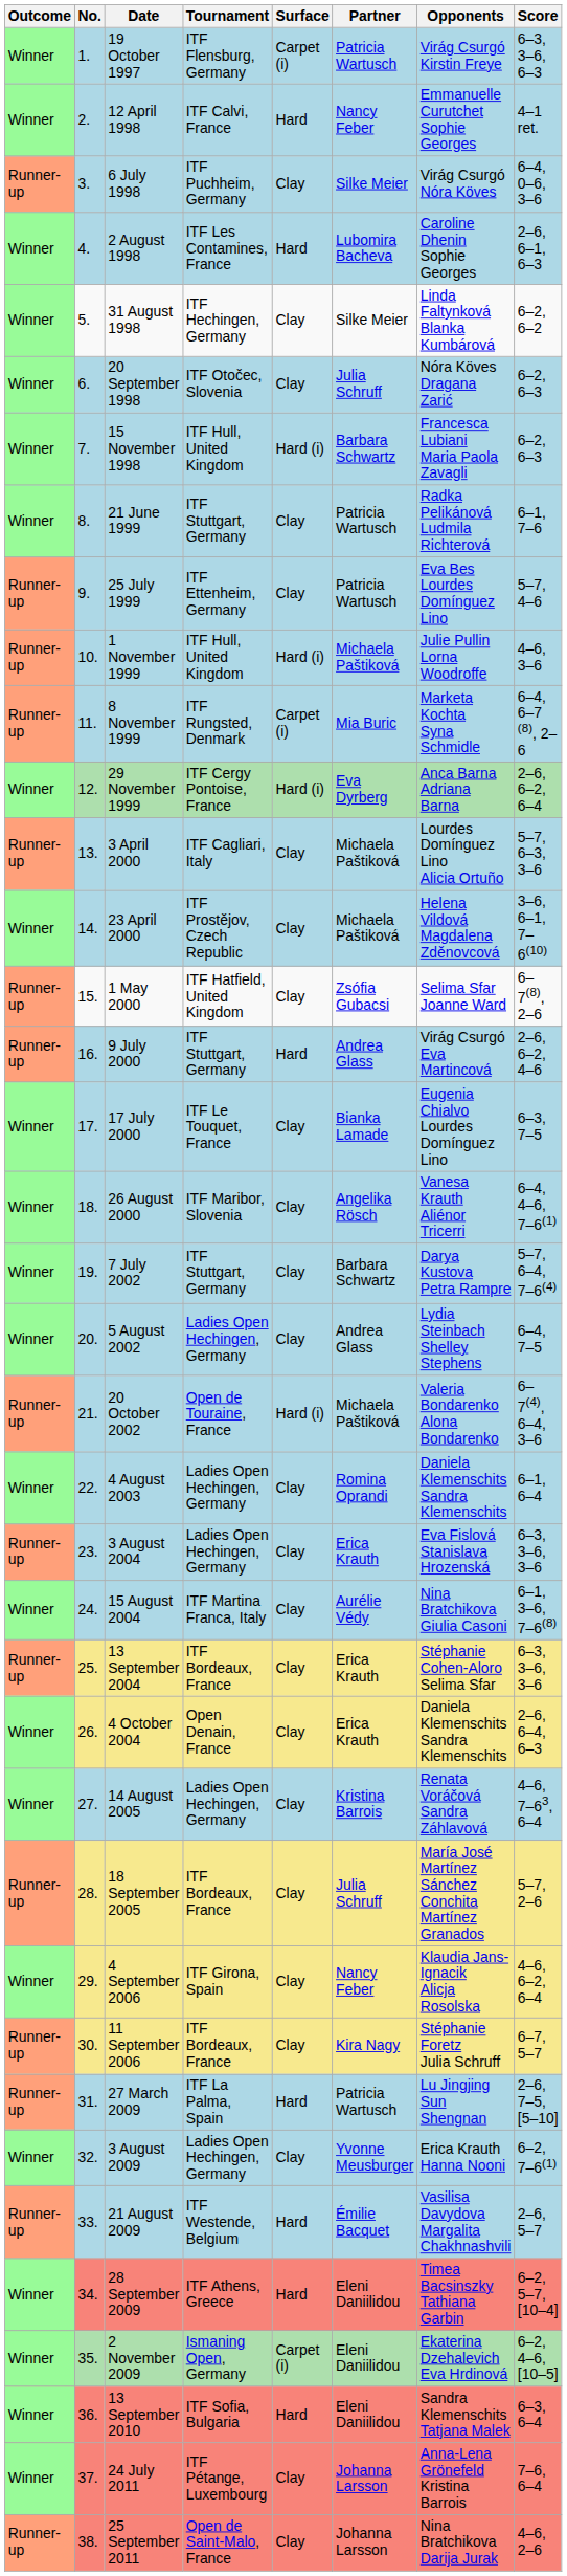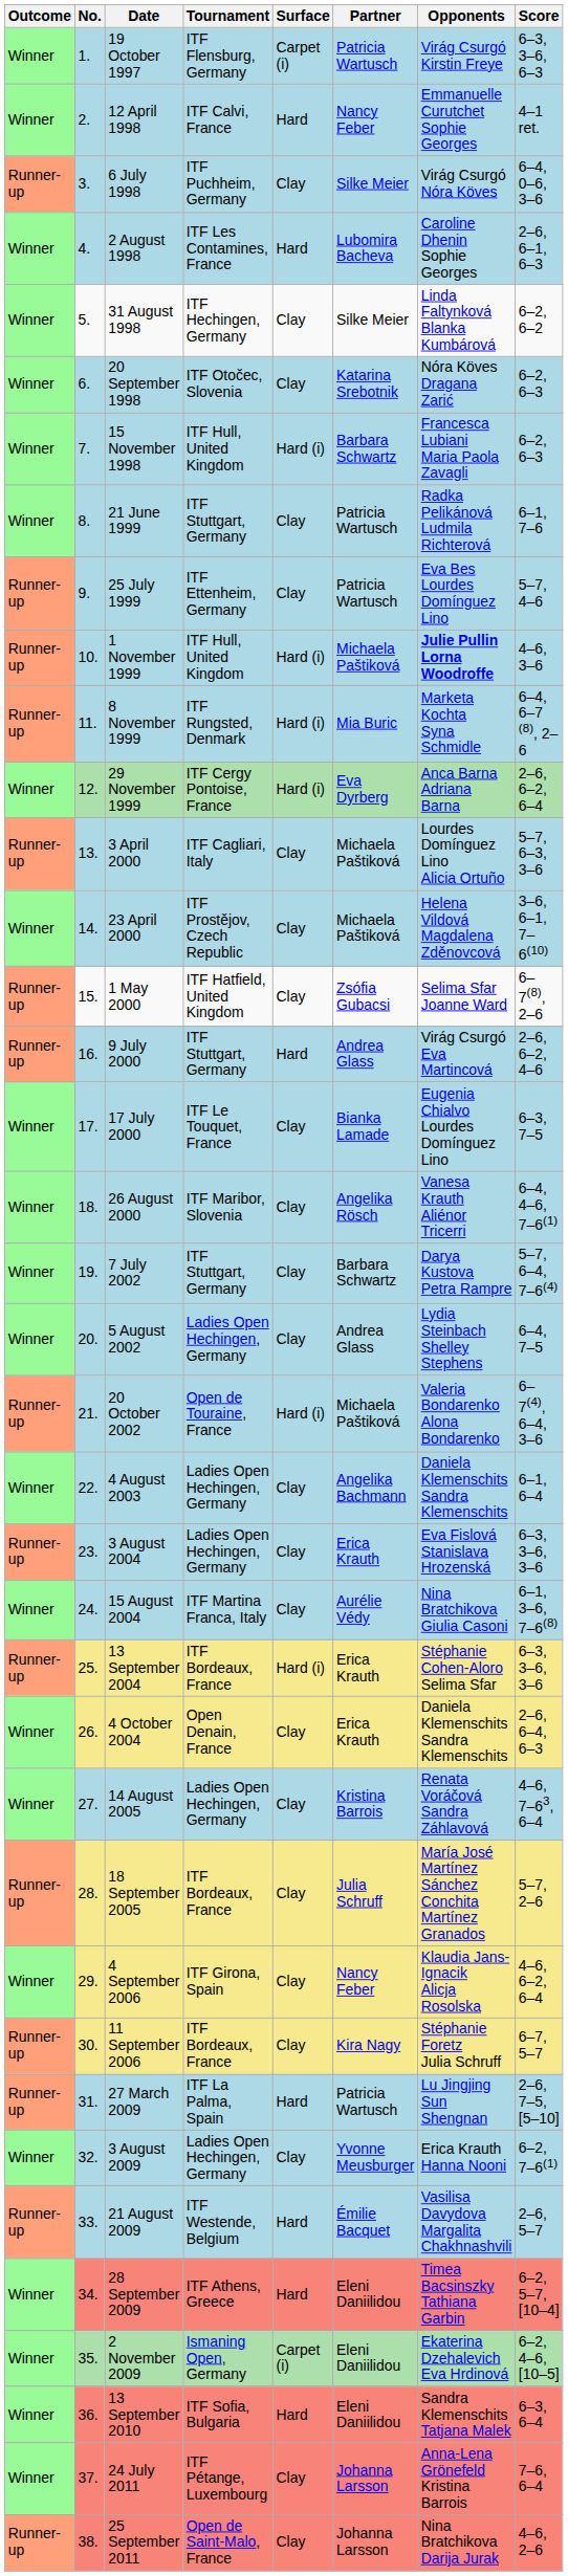 <table class="sortable wikitable">
 <tr>
 <th>Outcome</th>
 <th>No.</th>
 <th>Date</th>
 <th>Tournament</th>
 <th>Surface</th>
 <th>Partner</th>
 <th>Opponents</th>
 <th class="unsortable">Score</th>
 </tr>
 <tr style="background:lightblue;">
 <td bgcolor="#98fb98">Winner</td>
 <td>1.</td>
 <td>19 October 1997</td>
 <td>ITF Flensburg, Germany</td>
 <td>Carpet (i)</td>
 <td> <a href='#'>Patricia Wartusch</a></td>
 <td> <a href='#'>Virág Csurgó</a> <br>  <a href='#'>Kirstin Freye</a></td>
 <td>6–3, 3–6, 6–3</td>
 </tr>
 <tr style="background:lightblue;">
 <td bgcolor="98FB98">Winner</td>
 <td>2.</td>
 <td>12 April 1998</td>
 <td>ITF Calvi, France</td>
 <td>Hard</td>
 <td> <a href='#'>Nancy Feber</a></td>
 <td> <a href='#'>Emmanuelle Curutchet</a> <br>  <a href='#'>Sophie Georges</a></td>
 <td>4–1 ret.</td>
 </tr>
 <tr style="background:lightblue;">
 <td style="background:#ffa07a;">Runner-up</td>
 <td>3.</td>
 <td>6 July 1998</td>
 <td>ITF Puchheim, Germany</td>
 <td>Clay</td>
 <td> <a href='#'>Silke Meier</a></td>
 <td> Virág Csurgó <br>  <a href='#'>Nóra Köves</a></td>
 <td>6–4, 0–6, 3–6</td>
 </tr>
 <tr style="background:lightblue;">
 <td bgcolor="98FB98">Winner</td>
 <td>4.</td>
 <td>2 August 1998</td>
 <td>ITF Les Contamines, France</td>
 <td>Hard</td>
 <td> <a href='#'>Lubomira Bacheva</a></td>
 <td> <a href='#'>Caroline Dhenin</a> <br>  Sophie Georges</td>
 <td>2–6, 6–1, 6–3</td>
 </tr>
 <tr>
 <td style="background:#98fb98;">Winner</td>
 <td>5.</td>
 <td>31 August 1998</td>
 <td>ITF Hechingen, Germany</td>
 <td>Clay</td>
 <td> Silke Meier</td>
 <td> <a href='#'>Linda Faltynková</a> <br>  <a href='#'>Blanka Kumbárová</a></td>
 <td>6–2, 6–2</td>
 </tr>
 <tr style="background:lightblue;">
 <td style="background:#98fb98;">Winner</td>
 <td>6.</td>
 <td>20 September 1998</td>
 <td>ITF Otočec, Slovenia</td>
 <td>Clay</td>
-<td> <a href='#'>Julia Schruff</a></td>
+<td> <a href='#'>Katarina Srebotnik</a></td>
 <td> Nóra Köves <br>  <a href='#'>Dragana Zarić</a></td>
 <td>6–2, 6–3</td>
 </tr>
 <tr style="background:lightblue;">
 <td bgcolor="98FB98">Winner</td>
 <td>7.</td>
 <td>15 November 1998</td>
 <td>ITF Hull, United Kingdom</td>
 <td>Hard (i)</td>
 <td> <a href='#'>Barbara Schwartz</a></td>
 <td> <a href='#'>Francesca Lubiani</a> <br>  <a href='#'>Maria Paola Zavagli</a></td>
 <td>6–2, 6–3</td>
 </tr>
 <tr style="background:lightblue;">
 <td bgcolor="98FB98">Winner</td>
 <td>8.</td>
 <td>21 June 1999</td>
 <td>ITF Stuttgart, Germany</td>
 <td>Clay</td>
 <td> Patricia Wartusch</td>
 <td> <a href='#'>Radka Pelikánová</a> <br>  <a href='#'>Ludmila Richterová</a></td>
 <td>6–1, 7–6</td>
 </tr>
 <tr style="background:lightblue;">
 <td bgcolor="FFA07A">Runner-up</td>
 <td>9.</td>
 <td>25 July 1999</td>
 <td>ITF Ettenheim, Germany</td>
 <td>Clay</td>
 <td> Patricia Wartusch</td>
 <td> <a href='#'>Eva Bes</a> <br>  <a href='#'>Lourdes Domínguez Lino</a></td>
 <td>5–7, 4–6</td>
 </tr>
 <tr style="background:lightblue;">
 <td bgcolor="FFA07A">Runner-up</td>
 <td>10.</td>
 <td>1 November 1999</td>
 <td>ITF Hull, United Kingdom</td>
 <td>Hard (i)</td>
 <td> <a href='#'>Michaela Paštiková</a></td>
-<td> <a href='#'>Julie Pullin</a> <br>  <a href='#'>Lorna Woodroffe</a></td>
+<td><strong> <a href='#'>Julie Pullin</a> <br>  <a href='#'>Lorna Woodroffe</a></strong></td>
 <td>4–6, 3–6</td>
 </tr>
 <tr style="background:lightblue;">
 <td bgcolor="FFA07A">Runner-up</td>
 <td>11.</td>
 <td>8 November 1999</td>
 <td>ITF Rungsted, Denmark</td>
-<td>Carpet (i)</td>
+<td>Hard (i)</td>
 <td> <a href='#'>Mia Buric</a></td>
 <td> <a href='#'>Marketa Kochta</a> <br>  <a href='#'>Syna Schmidle</a></td>
 <td>6–4, 6–7 <sup>(8)</sup>, 2–6</td>
 </tr>
 <tr style="background:#addfad;">
 <td bgcolor="98FB98">Winner</td>
 <td>12.</td>
 <td>29 November 1999</td>
 <td>ITF Cergy Pontoise, France</td>
 <td>Hard (i)</td>
 <td> <a href='#'>Eva Dyrberg</a></td>
 <td> <a href='#'>Anca Barna</a> <br>  <a href='#'>Adriana Barna</a></td>
 <td>2–6, 6–2, 6–4</td>
 </tr>
 <tr style="background:lightblue;">
 <td bgcolor="FFA07A">Runner-up</td>
 <td>13.</td>
 <td>3 April 2000</td>
 <td>ITF Cagliari, Italy</td>
 <td>Clay</td>
 <td> Michaela Paštiková</td>
 <td> Lourdes Domínguez Lino <br>  <a href='#'>Alicia Ortuño</a></td>
 <td>5–7, 6–3, 3–6</td>
 </tr>
 <tr style="background:lightblue;">
 <td bgcolor="98FB98">Winner</td>
 <td>14.</td>
 <td>23 April 2000</td>
 <td>ITF Prostějov, Czech Republic</td>
 <td>Clay</td>
 <td> Michaela Paštiková</td>
 <td> <a href='#'>Helena Vildová</a> <br>  <a href='#'>Magdalena Zděnovcová</a></td>
 <td>3–6, 6–1, 7–6<sup>(10)</sup></td>
 </tr>
 <tr>
 <td bgcolor="FFA07A">Runner-up</td>
 <td>15.</td>
 <td>1 May 2000</td>
 <td>ITF Hatfield, United Kingdom</td>
 <td>Clay</td>
 <td> <a href='#'>Zsófia Gubacsi</a></td>
 <td> <a href='#'>Selima Sfar</a> <br>  <a href='#'>Joanne Ward</a></td>
 <td>6–7<sup>(8)</sup>, 2–6</td>
 </tr>
 <tr style="background:lightblue;">
 <td style="background:#ffa07a;">Runner-up</td>
 <td>16.</td>
 <td>9 July 2000</td>
 <td>ITF Stuttgart, Germany</td>
 <td>Hard</td>
 <td> <a href='#'>Andrea Glass</a></td>
 <td> Virág Csurgó <br>  <a href='#'>Eva Martincová</a></td>
 <td>2–6, 6–2, 4–6</td>
 </tr>
 <tr style="background:lightblue;">
 <td bgcolor="98FB98">Winner</td>
 <td>17.</td>
 <td>17 July 2000</td>
 <td>ITF Le Touquet, France</td>
 <td>Clay</td>
 <td> <a href='#'>Bianka Lamade</a></td>
 <td> <a href='#'>Eugenia Chialvo</a> <br>  Lourdes Domínguez Lino</td>
 <td>6–3, 7–5</td>
 </tr>
 <tr style="background:lightblue;">
 <td style="background:#98fb98;">Winner</td>
 <td>18.</td>
 <td>26 August 2000</td>
 <td>ITF Maribor, Slovenia</td>
 <td>Clay</td>
 <td> <a href='#'>Angelika Rösch</a></td>
 <td> <a href='#'>Vanesa Krauth</a> <br>  <a href='#'>Aliénor Tricerri</a></td>
 <td>6–4, 4–6, 7–6<sup>(1)</sup></td>
 </tr>
 <tr style="background:lightblue;">
 <td bgcolor="98FB98">Winner</td>
 <td>19.</td>
 <td>7 July 2002</td>
 <td>ITF Stuttgart, Germany</td>
 <td>Clay</td>
 <td> Barbara Schwartz</td>
 <td> <a href='#'>Darya Kustova</a> <br>  <a href='#'>Petra Rampre</a></td>
 <td>5–7, 6–4, 7–6<sup>(4)</sup></td>
 </tr>
 <tr style="background:lightblue;">
 <td style="background:#98fb98;">Winner</td>
 <td>20.</td>
 <td>5 August 2002</td>
 <td><a href='#'>Ladies Open Hechingen</a>, Germany</td>
 <td>Clay</td>
 <td> Andrea Glass</td>
 <td> <a href='#'>Lydia Steinbach</a> <br>  <a href='#'>Shelley Stephens</a></td>
 <td>6–4, 7–5</td>
 </tr>
 <tr style="background:lightblue;">
 <td bgcolor="FFA07A">Runner-up</td>
 <td>21.</td>
 <td>20 October 2002</td>
 <td><a href='#'>Open de Touraine</a>, France</td>
 <td>Hard (i)</td>
 <td> Michaela Paštiková</td>
 <td> <a href='#'>Valeria Bondarenko</a> <br>  <a href='#'>Alona Bondarenko</a></td>
 <td>6–7<sup>(4)</sup>, 6–4, 3–6</td>
 </tr>
 <tr style="background:lightblue;">
 <td bgcolor="98FB98">Winner</td>
 <td>22.</td>
 <td>4 August 2003</td>
 <td>Ladies Open Hechingen, Germany</td>
 <td>Clay</td>
-<td> <a href='#'>Romina Oprandi</a></td>
+<td> <a href='#'>Angelika Bachmann</a></td>
 <td> <a href='#'>Daniela Klemenschits</a> <br>  <a href='#'>Sandra Klemenschits</a></td>
 <td>6–1, 6–4</td>
 </tr>
 <tr style="background:lightblue;">
 <td style="background:#ffa07a;">Runner-up</td>
 <td>23.</td>
 <td>3 August 2004</td>
 <td>Ladies Open Hechingen, Germany</td>
 <td>Clay</td>
 <td> <a href='#'>Erica Krauth</a></td>
 <td> <a href='#'>Eva Fislová</a> <br>  <a href='#'>Stanislava Hrozenská</a></td>
 <td>6–3, 3–6, 3–6</td>
 </tr>
 <tr style="background:lightblue;">
 <td bgcolor="98FB98">Winner</td>
 <td>24.</td>
 <td>15 August 2004</td>
 <td>ITF Martina Franca, Italy</td>
 <td>Clay</td>
 <td> <a href='#'>Aurélie Védy</a></td>
 <td> <a href='#'>Nina Bratchikova</a> <br>  <a href='#'>Giulia Casoni</a></td>
 <td>6–1, 3–6, 7–6<sup>(8)</sup></td>
 </tr>
 <tr style="background:#f7e98e;">
 <td style="background:#ffa07a;">Runner-up</td>
 <td>25.</td>
 <td>13 September 2004</td>
 <td>ITF Bordeaux, France</td>
-<td>Clay</td>
+<td>Hard (i)</td>
 <td> Erica Krauth</td>
 <td> <a href='#'>Stéphanie Cohen-Aloro</a> <br>  Selima Sfar</td>
 <td>6–3, 3–6, 3–6</td>
 </tr>
 <tr style="background:#f7e98e;">
 <td style="background:#98fb98;">Winner</td>
 <td>26.</td>
 <td>4 October 2004</td>
 <td>Open Denain, France</td>
 <td>Clay</td>
 <td> Erica Krauth</td>
 <td> Daniela Klemenschits <br>  Sandra Klemenschits</td>
 <td>2–6, 6–4, 6–3</td>
 </tr>
 <tr style="background:lightblue;">
 <td style="background:#98fb98;">Winner</td>
 <td>27.</td>
 <td>14 August 2005</td>
 <td>Ladies Open Hechingen, Germany</td>
 <td>Clay</td>
 <td> <a href='#'>Kristina Barrois</a></td>
 <td> <a href='#'>Renata Voráčová</a> <br>  <a href='#'>Sandra Záhlavová</a></td>
 <td>4–6, 7–6<sup>3</sup>, 6–4</td>
 </tr>
 <tr style="background:#f7e98e;">
 <td bgcolor=FFA07A>Runner-up</td>
 <td>28.</td>
 <td>18 September 2005</td>
 <td>ITF Bordeaux, France</td>
 <td>Clay</td>
 <td> <a href='#'>Julia Schruff</a></td>
 <td> <a href='#'>María José Martínez Sánchez</a> <br>  <a href='#'>Conchita Martínez Granados</a></td>
 <td>5–7, 2–6</td>
 </tr>
 <tr style="background:#f7e98e;">
 <td style="background:#98fb98;">Winner</td>
 <td>29.</td>
 <td>4 September 2006</td>
 <td>ITF Girona, Spain</td>
 <td>Clay</td>
 <td> <a href='#'>Nancy Feber</a></td>
 <td> <a href='#'>Klaudia Jans-Ignacik</a> <br>  <a href='#'>Alicja Rosolska</a></td>
 <td>4–6, 6–2, 6–4</td>
 </tr>
 <tr style="background:#f7e98e;">
 <td style="background:#ffa07a;">Runner-up</td>
 <td>30.</td>
 <td>11 September 2006</td>
 <td>ITF Bordeaux, France</td>
 <td>Clay</td>
 <td> <a href='#'>Kira Nagy</a></td>
 <td> <a href='#'>Stéphanie Foretz</a> <br>  Julia Schruff</td>
 <td>6–7, 5–7</td>
 </tr>
 <tr style="background:lightblue;">
 <td bgcolor="FFA07A">Runner-up</td>
 <td>31.</td>
 <td>27 March 2009</td>
 <td>ITF La Palma, Spain</td>
 <td>Hard</td>
 <td> Patricia Wartusch</td>
 <td> <a href='#'>Lu Jingjing</a> <br>  <a href='#'>Sun Shengnan</a></td>
 <td>2–6, 7–5, [5–10]</td>
 </tr>
 <tr style="background:lightblue;">
 <td style="background:#98fb98;">Winner</td>
 <td>32.</td>
 <td>3 August 2009</td>
 <td>Ladies Open Hechingen, Germany</td>
 <td>Clay</td>
 <td> <a href='#'>Yvonne Meusburger</a></td>
 <td> Erica Krauth <br>  <a href='#'>Hanna Nooni</a></td>
 <td>6–2, 7–6<sup>(1)</sup></td>
 </tr>
 <tr style="background:lightblue;">
 <td bgcolor="FFA07A">Runner-up</td>
 <td>33.</td>
 <td>21 August 2009</td>
 <td>ITF Westende, Belgium</td>
 <td>Hard</td>
 <td> <a href='#'>Émilie Bacquet</a></td>
 <td> <a href='#'>Vasilisa Davydova</a> <br>  <a href='#'>Margalita Chakhnashvili</a></td>
 <td>2–6, 5–7</td>
 </tr>
 <tr bgcolor="#F88379">
 <td bgcolor=98FB98>Winner</td>
 <td>34.</td>
 <td>28 September 2009</td>
 <td>ITF Athens, Greece</td>
 <td>Hard</td>
 <td> Eleni Daniilidou</td>
 <td> <a href='#'>Timea Bacsinszky</a> <br>  <a href='#'>Tathiana Garbin</a></td>
 <td>6–2, 5–7, [10–4]</td>
 </tr>
 <tr bgcolor="#ADDFAD">
 <td bgcolor=98FB98>Winner</td>
 <td>35.</td>
 <td>2 November 2009</td>
 <td><a href='#'>Ismaning Open</a>, Germany</td>
 <td>Carpet (i)</td>
 <td> Eleni Daniilidou</td>
 <td> <a href='#'>Ekaterina Dzehalevich</a> <br>  <a href='#'>Eva Hrdinová</a></td>
 <td>6–2, 4–6, [10–5]</td>
 </tr>
 <tr bgcolor="#F88379">
 <td bgcolor=98FB98>Winner</td>
 <td>36.</td>
 <td>13 September 2010</td>
 <td>ITF Sofia, Bulgaria</td>
 <td>Hard</td>
 <td> Eleni Daniilidou</td>
 <td> Sandra Klemenschits <br>  <a href='#'>Tatjana Malek</a></td>
 <td>6–3, 6–4</td>
 </tr>
 <tr bgcolor="#F88379">
 <td bgcolor=98FB98>Winner</td>
 <td>37.</td>
 <td>24 July 2011</td>
 <td>ITF Pétange, Luxembourg</td>
 <td>Clay</td>
 <td> <a href='#'>Johanna Larsson</a></td>
 <td> <a href='#'>Anna-Lena Grönefeld</a> <br>  Kristina Barrois</td>
 <td>7–6, 6–4</td>
 </tr>
 <tr bgcolor="#F88379">
 <td bgcolor=FFA07A>Runner-up</td>
 <td>38.</td>
 <td>25 September 2011</td>
 <td><a href='#'>Open de Saint-Malo</a>, France</td>
 <td>Clay</td>
 <td> Johanna Larsson</td>
 <td> Nina Bratchikova <br>  <a href='#'>Darija Jurak</a></td>
 <td>4–6, 2–6</td>
 </tr>
 </table>
